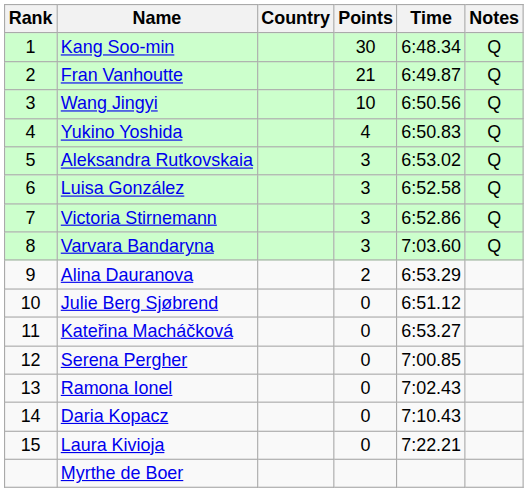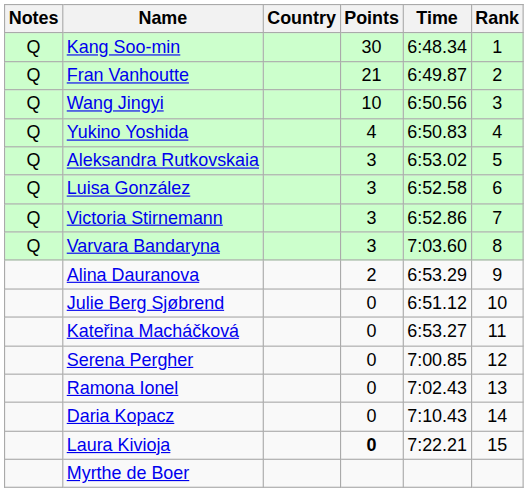 <table class="wikitable sortable" style="text-align:center">
 <tr>
-<th>Rank</th>
+<th>Notes</th>
 <th>Name</th>
 <th>Country</th>
 <th>Points</th>
 <th>Time</th>
-<th>Notes</th>
+<th>Rank</th>
 </tr>
 <tr bgcolor=ccffcc>
-<td>1</td>
+<td>Q</td>
 <td align=left><a href='#'>Kang Soo-min</a></td>
 <td align=left></td>
 <td>30</td>
 <td>6:48.34</td>
-<td>Q</td>
+<td>1</td>
 </tr>
 <tr bgcolor=ccffcc>
-<td>2</td>
+<td>Q</td>
 <td align=left><a href='#'>Fran Vanhoutte</a></td>
 <td align=left></td>
 <td>21</td>
 <td>6:49.87</td>
-<td>Q</td>
+<td>2</td>
 </tr>
 <tr bgcolor=ccffcc>
-<td>3</td>
+<td>Q</td>
 <td align=left><a href='#'>Wang Jingyi</a></td>
 <td align=left></td>
 <td>10</td>
 <td>6:50.56</td>
-<td>Q</td>
+<td>3</td>
 </tr>
 <tr bgcolor=ccffcc>
-<td>4</td>
+<td>Q</td>
 <td align=left><a href='#'>Yukino Yoshida</a></td>
 <td align=left></td>
 <td>4</td>
 <td>6:50.83</td>
-<td>Q</td>
+<td>4</td>
 </tr>
 <tr bgcolor=ccffcc>
-<td>5</td>
+<td>Q</td>
 <td align=left><a href='#'>Aleksandra Rutkovskaia</a></td>
 <td align=left></td>
 <td>3</td>
 <td>6:53.02</td>
-<td>Q</td>
+<td>5</td>
 </tr>
 <tr bgcolor=ccffcc>
-<td>6</td>
+<td>Q</td>
 <td align=left><a href='#'>Luisa González</a></td>
 <td align=left></td>
 <td>3</td>
 <td>6:52.58</td>
-<td>Q</td>
+<td>6</td>
 </tr>
 <tr bgcolor=ccffcc>
-<td>7</td>
+<td>Q</td>
 <td align=left><a href='#'>Victoria Stirnemann</a></td>
 <td align=left></td>
 <td>3</td>
 <td>6:52.86</td>
-<td>Q</td>
+<td>7</td>
 </tr>
 <tr bgcolor=ccffcc>
-<td>8</td>
+<td>Q</td>
 <td align=left><a href='#'>Varvara Bandaryna</a></td>
 <td align=left></td>
 <td>3</td>
 <td>7:03.60</td>
-<td>Q</td>
+<td>8</td>
 </tr>
 <tr>
-<td>9</td>
+<td></td>
 <td align=left><a href='#'>Alina Dauranova</a></td>
 <td align=left></td>
 <td>2</td>
 <td>6:53.29</td>
-<td></td>
+<td>9</td>
 </tr>
 <tr>
-<td>10</td>
+<td></td>
 <td align=left><a href='#'>Julie Berg Sjøbrend</a></td>
 <td align=left></td>
 <td>0</td>
 <td>6:51.12</td>
-<td></td>
+<td>10</td>
 </tr>
 <tr>
-<td>11</td>
+<td></td>
 <td align=left><a href='#'>Kateřina Macháčková</a></td>
 <td align=left></td>
 <td>0</td>
 <td>6:53.27</td>
-<td></td>
+<td>11</td>
 </tr>
 <tr>
-<td>12</td>
+<td></td>
 <td align=left><a href='#'>Serena Pergher</a></td>
 <td align=left></td>
 <td>0</td>
 <td>7:00.85</td>
-<td></td>
+<td>12</td>
 </tr>
 <tr>
-<td>13</td>
+<td></td>
 <td align=left><a href='#'>Ramona Ionel</a></td>
 <td align=left></td>
 <td>0</td>
 <td>7:02.43</td>
-<td></td>
+<td>13</td>
 </tr>
 <tr>
-<td>14</td>
+<td></td>
 <td align=left><a href='#'>Daria Kopacz</a></td>
 <td align=left></td>
 <td>0</td>
 <td>7:10.43</td>
-<td></td>
+<td>14</td>
 </tr>
 <tr>
-<td>15</td>
+<td></td>
 <td align=left><a href='#'>Laura Kivioja</a></td>
 <td align=left></td>
-<td>0</td>
+<td><strong>0</strong></td>
 <td>7:22.21</td>
-<td></td>
+<td>15</td>
 </tr>
 <tr>
 <td></td>
 <td align=left><a href='#'>Myrthe de Boer</a></td>
 <td align=left></td>
 <td></td>
 <td></td>
 <td></td>
 </tr>
 </table>
